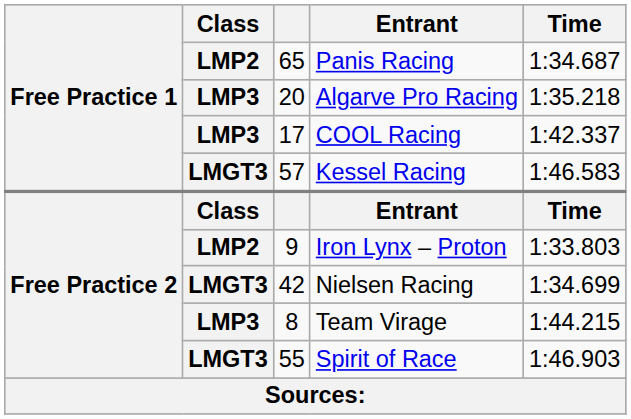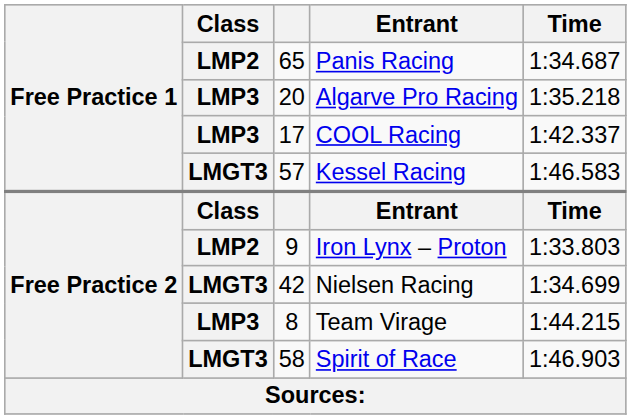 <table class="wikitable" style="font-size:90%;">
 <tr>
 <th rowspan="5">Free Practice 1</th>
 <th>Class</th>
 <th></th>
 <th>Entrant</th>
 <th>Time</th>
 </tr>
 <tr>
 <th>LMP2</th>
 <td align="center">65</td>
 <td> <a href='#'>Panis Racing</a></td>
 <td>1:34.687</td>
 </tr>
 <tr>
 <th>LMP3</th>
 <td align="center">20</td>
 <td> <a href='#'>Algarve Pro Racing</a></td>
 <td>1:35.218</td>
 </tr>
 <tr>
 <th>LMP3</th>
 <td align="center">17</td>
 <td> <a href='#'>COOL Racing</a></td>
 <td>1:42.337</td>
 </tr>
 <tr>
 <th>LMGT3</th>
 <td align="center">57</td>
 <td> <a href='#'>Kessel Racing</a></td>
 <td>1:46.583</td>
 </tr>
 <tr style="border-top:2px solid #808080">
 <th rowspan="5">Free Practice 2</th>
 <th>Class</th>
 <th></th>
 <th>Entrant</th>
 <th>Time</th>
 </tr>
 <tr>
 <th>LMP2</th>
 <td align="center">9</td>
 <td> <a href='#'>Iron Lynx</a> – <a href='#'>Proton</a></td>
 <td>1:33.803</td>
 </tr>
 <tr>
 <th>LMGT3</th>
 <td align="center">42</td>
 <td> Nielsen Racing</td>
 <td>1:34.699</td>
 </tr>
 <tr>
 <th>LMP3</th>
 <td align="center">8</td>
 <td> Team Virage</td>
 <td>1:44.215</td>
 </tr>
 <tr>
 <th>LMGT3</th>
-<td align="center">55</td>
+<td align="center">58</td>
 <td> <a href='#'>Spirit of Race</a></td>
 <td>1:46.903</td>
 </tr>
 <tr>
 <th colspan="5">Sources:</th>
 </tr>
 </table>
